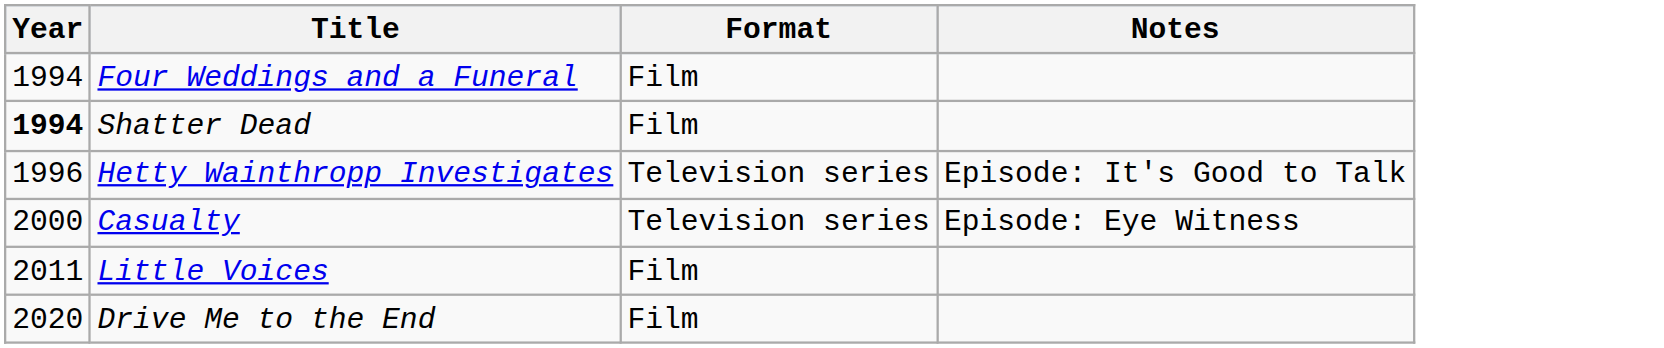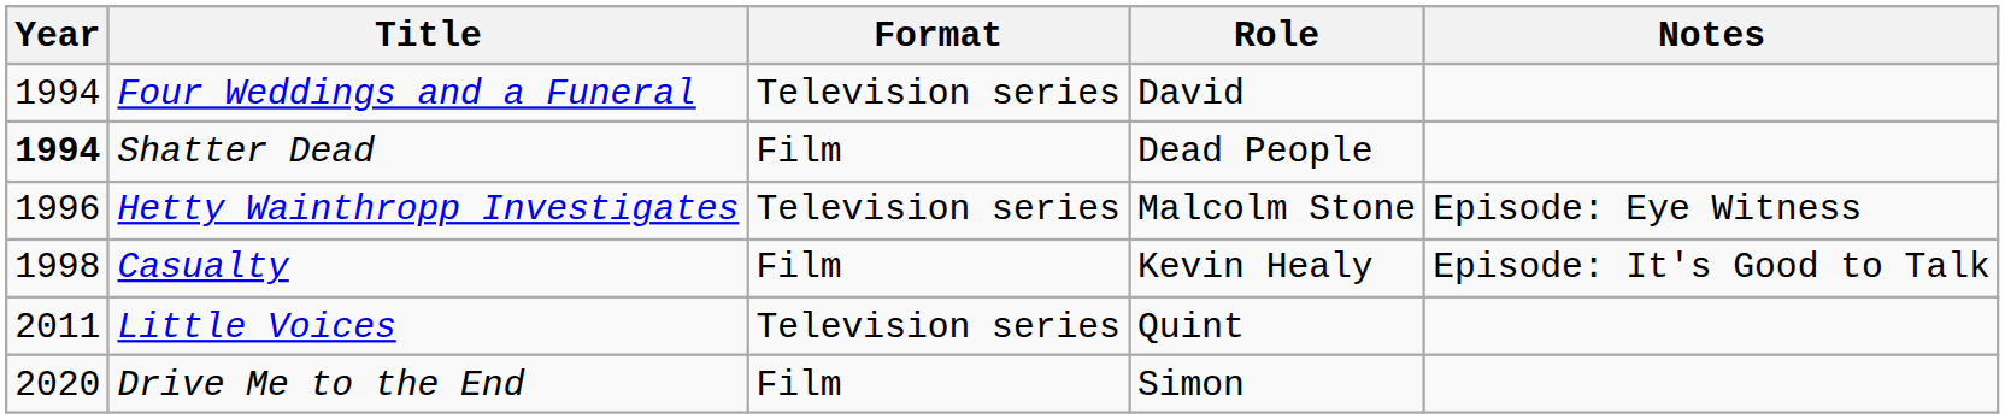 <table class="wikitable">
 <tr style="background:#b0c4de; text-align:center;">
 <th>Year</th>
 <th>Title</th>
 <th>Format</th>
+<th>Role</th>
 <th>Notes</th>
 </tr>
 <tr>
 <td>1994</td>
 <td><em><a href='#'>Four Weddings and a Funeral</a></em></td>
-<td>Film</td>
+<td>Television series</td>
+<td>David</td>
 <td></td>
 </tr>
 <tr>
 <td><strong>1994</strong></td>
 <td><em>Shatter Dead</em></td>
 <td>Film</td>
+<td>Dead People</td>
 <td></td>
 </tr>
 <tr>
 <td>1996</td>
 <td><em><a href='#'>Hetty Wainthropp Investigates</a></em></td>
 <td>Television series</td>
-<td>Episode: It's Good to Talk</td>
+<td>Malcolm Stone</td>
+<td>Episode: Eye Witness</td>
 </tr>
 <tr>
-<td>2000</td>
+<td>1998</td>
 <td><em><a href='#'>Casualty</a></em></td>
-<td>Television series</td>
-<td>Episode: Eye Witness</td>
+<td>Film</td>
+<td>Kevin Healy</td>
+<td>Episode: It's Good to Talk</td>
 </tr>
 <tr>
 <td>2011</td>
 <td><em><a href='#'>Little Voices</a></em></td>
-<td>Film</td>
+<td>Television series</td>
+<td>Quint</td>
 <td></td>
 </tr>
 <tr>
 <td>2020</td>
 <td><em>Drive Me to the End</em></td>
 <td>Film</td>
+<td>Simon</td>
 <td></td>
 </tr>
 </table>
